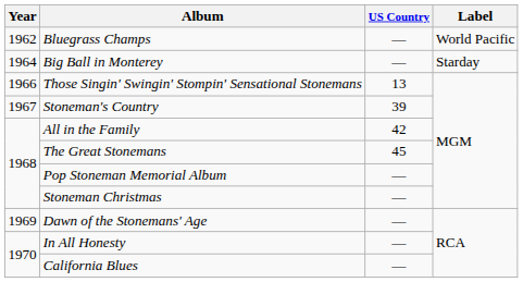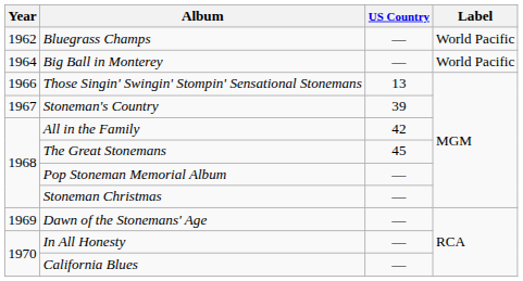 <table class="wikitable">
 <tr>
 <th>Year</th>
 <th>Album</th>
 <th><small><a href='#'>US Country</a></small></th>
 <th>Label</th>
 </tr>
 <tr>
 <td>1962</td>
 <td><em>Bluegrass Champs</em></td>
 <td style="text-align:center;">—</td>
 <td>World Pacific</td>
 </tr>
 <tr>
 <td>1964</td>
 <td><em>Big Ball in Monterey</em></td>
 <td style="text-align:center;">—</td>
-<td>Starday</td>
+<td>World Pacific</td>
 </tr>
 <tr>
 <td>1966</td>
 <td><em>Those Singin' Swingin' Stompin' Sensational Stonemans</em></td>
 <td style="text-align:center;">13</td>
 <td rowspan="6">MGM</td>
 </tr>
 <tr>
 <td>1967</td>
 <td><em>Stoneman's Country</em></td>
 <td style="text-align:center;">39</td>
 </tr>
 <tr>
 <td rowspan="4">1968</td>
 <td><em>All in the Family</em></td>
 <td style="text-align:center;">42</td>
 </tr>
 <tr>
 <td><em>The Great Stonemans</em></td>
 <td style="text-align:center;">45</td>
 </tr>
 <tr>
 <td><em>Pop Stoneman Memorial Album</em></td>
 <td style="text-align:center;">—</td>
 </tr>
 <tr>
 <td><em>Stoneman Christmas</em></td>
 <td style="text-align:center;">—</td>
 </tr>
 <tr>
 <td>1969</td>
 <td><em>Dawn of the Stonemans' Age</em></td>
 <td style="text-align:center;">—</td>
 <td rowspan="3">RCA</td>
 </tr>
 <tr>
 <td rowspan="2">1970</td>
 <td><em>In All Honesty</em></td>
 <td style="text-align:center;">—</td>
 </tr>
 <tr>
 <td><em>California Blues</em></td>
 <td style="text-align:center;">—</td>
 </tr>
 </table>
